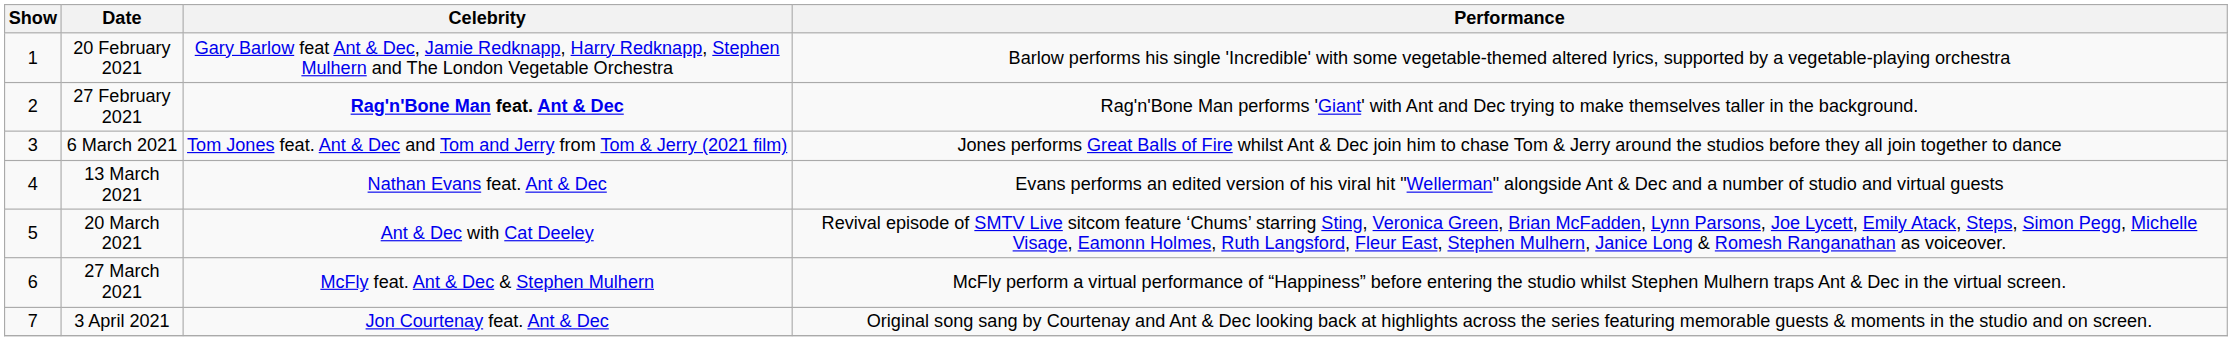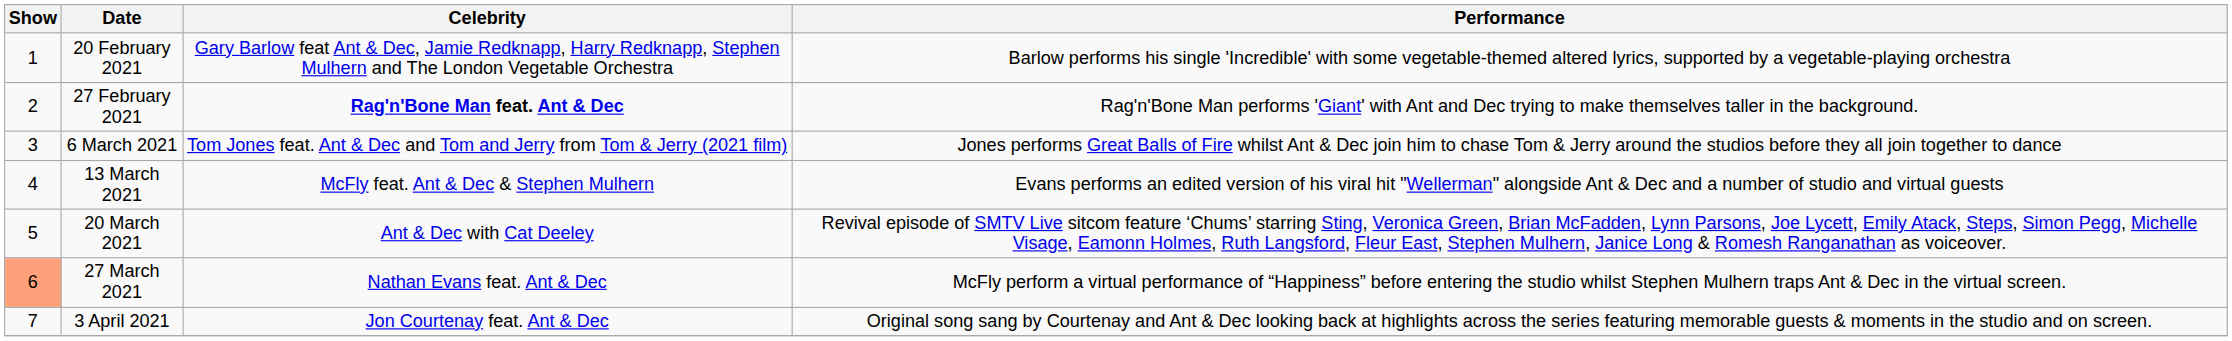 <table class="wikitable" style="text-align:center">
 <tr>
 <th>Show</th>
 <th>Date</th>
 <th>Celebrity</th>
 <th>Performance</th>
 </tr>
 <tr>
 <td>1</td>
 <td>20 February 2021</td>
 <td><a href='#'>Gary Barlow</a> feat <a href='#'>Ant & Dec</a>, <a href='#'>Jamie Redknapp</a>, <a href='#'>Harry Redknapp</a>, <a href='#'>Stephen Mulhern</a> and The London Vegetable Orchestra</td>
 <td>Barlow performs his single 'Incredible' with some vegetable-themed altered lyrics, supported by a vegetable-playing orchestra</td>
 </tr>
 <tr>
 <td>2</td>
 <td>27 February 2021</td>
 <td><strong><a href='#'>Rag'n'Bone Man</a> feat. <a href='#'>Ant & Dec</a></strong></td>
 <td>Rag'n'Bone Man performs '<a href='#'>Giant</a>' with Ant and Dec trying to make themselves taller in the background.</td>
 </tr>
 <tr>
 <td>3</td>
 <td>6 March 2021</td>
 <td><a href='#'>Tom Jones</a> feat. <a href='#'>Ant & Dec</a> and <a href='#'>Tom and Jerry</a> from <a href='#'>Tom & Jerry (2021 film)</a></td>
 <td>Jones performs <a href='#'>Great Balls of Fire</a> whilst Ant & Dec join him to chase Tom & Jerry around the studios before they all join together to dance</td>
 </tr>
 <tr>
 <td>4</td>
 <td>13 March 2021</td>
-<td><a href='#'>Nathan Evans</a> feat. <a href='#'>Ant & Dec</a></td>
+<td><a href='#'>McFly</a> feat. <a href='#'>Ant & Dec</a> & <a href='#'>Stephen Mulhern</a></td>
 <td>Evans performs an edited version of his viral hit "<a href='#'>Wellerman</a>" alongside Ant & Dec and a number of studio and virtual guests</td>
 </tr>
 <tr>
 <td>5</td>
 <td>20 March 2021</td>
 <td><a href='#'>Ant & Dec</a> with <a href='#'>Cat Deeley</a></td>
 <td>Revival episode of <a href='#'>SMTV Live</a> sitcom feature ‘Chums’ starring <a href='#'>Sting</a>, <a href='#'>Veronica Green</a>, <a href='#'>Brian McFadden</a>, <a href='#'>Lynn Parsons</a>, <a href='#'>Joe Lycett</a>, <a href='#'>Emily Atack</a>, <a href='#'>Steps</a>, <a href='#'>Simon Pegg</a>, <a href='#'>Michelle Visage</a>, <a href='#'>Eamonn Holmes</a>, <a href='#'>Ruth Langsford</a>, <a href='#'>Fleur East</a>, <a href='#'>Stephen Mulhern</a>, <a href='#'>Janice Long</a> & <a href='#'>Romesh Ranganathan</a> as voiceover.</td>
 </tr>
 <tr>
-<td>6</td>
+<td style="background: lightsalmon;">6</td>
 <td>27 March 2021</td>
-<td><a href='#'>McFly</a> feat. <a href='#'>Ant & Dec</a> & <a href='#'>Stephen Mulhern</a></td>
+<td><a href='#'>Nathan Evans</a> feat. <a href='#'>Ant & Dec</a></td>
 <td>McFly perform a virtual performance of “Happiness” before entering the studio whilst Stephen Mulhern traps Ant & Dec in the virtual screen.</td>
 </tr>
 <tr>
 <td>7</td>
 <td>3 April 2021</td>
 <td><a href='#'>Jon Courtenay</a> feat. <a href='#'>Ant & Dec</a></td>
 <td>Original song sang by Courtenay and Ant & Dec looking back at highlights across the series featuring memorable guests & moments in the studio and on screen.</td>
 </tr>
 <tr>
 </tr>
 </table>
